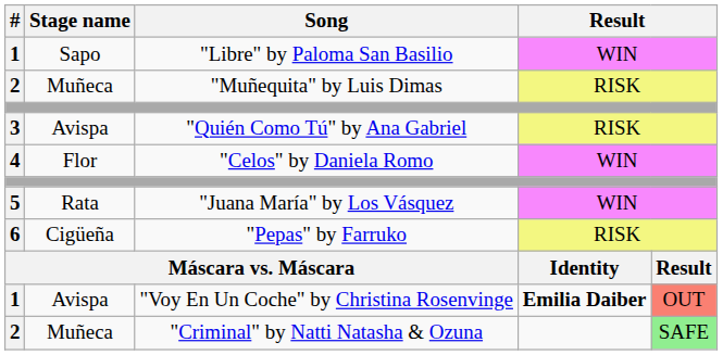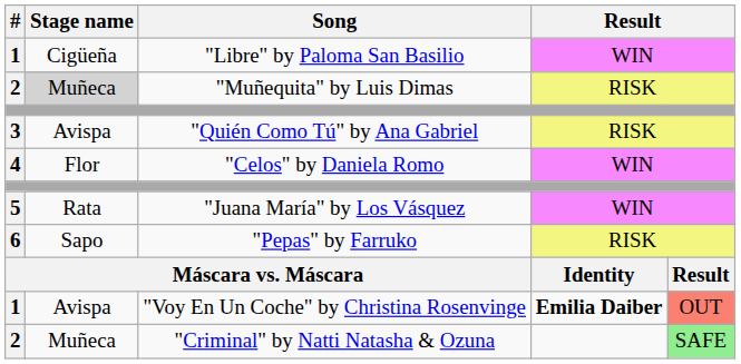 <table class="wikitable plainrowheaders" style="text-align: center;">
 <tr>
 <th>#</th>
 <th>Stage name</th>
 <th>Song</th>
 <th colspan=2>Result</th>
 </tr>
 <tr>
 <th>1</th>
-<td>Sapo</td>
+<td>Cigüeña</td>
 <td>"Libre" by <a href='#'>Paloma San Basilio</a></td>
 <td colspan=2 bgcolor=#F888FD>WIN</td>
 </tr>
 <tr>
 <th>2</th>
-<td>Muñeca</td>
+<td style="background: lightgrey;">Muñeca</td>
 <td>"Muñequita" by Luis Dimas</td>
 <td colspan=2 bgcolor=#F3F781>RISK</td>
 </tr>
 <tr>
 <td colspan="5" style="background:darkgray"></td>
 </tr>
 <tr>
 <th>3</th>
 <td>Avispa</td>
 <td>"<a href='#'>Quién Como Tú</a>" by <a href='#'>Ana Gabriel</a></td>
 <td colspan=2 bgcolor=#F3F781>RISK</td>
 </tr>
 <tr>
 <th>4</th>
 <td>Flor</td>
 <td>"<a href='#'>Celos</a>" by <a href='#'>Daniela Romo</a></td>
 <td colspan=2 bgcolor=#F888FD>WIN</td>
 </tr>
 <tr>
 <td colspan="5" style="background:darkgray"></td>
 </tr>
 <tr>
 <th>5</th>
 <td>Rata</td>
 <td>"Juana María" by <a href='#'>Los Vásquez</a></td>
 <td colspan=2 bgcolor=#F888FD>WIN</td>
 </tr>
 <tr>
 <th>6</th>
-<td>Cigüeña</td>
+<td>Sapo</td>
 <td>"<a href='#'>Pepas</a>" by <a href='#'>Farruko</a></td>
 <td colspan=2 bgcolor=#F3F781>RISK</td>
 </tr>
 <tr>
 <th colspan="3">Máscara vs. Máscara</th>
 <th>Identity</th>
 <th>Result</th>
 </tr>
 <tr>
 <th>1</th>
 <td>Avispa</td>
 <td>"Voy En Un Coche" by <a href='#'>Christina Rosenvinge</a></td>
 <td><strong>Emilia Daiber</strong></td>
 <td bgcolor=salmon>OUT</td>
 </tr>
 <tr>
 <th>2</th>
 <td>Muñeca</td>
 <td>"<a href='#'>Criminal</a>" by <a href='#'>Natti Natasha</a> & <a href='#'>Ozuna</a></td>
 <td></td>
 <td bgcolor=lightgreen>SAFE</td>
 </tr>
 </table>
